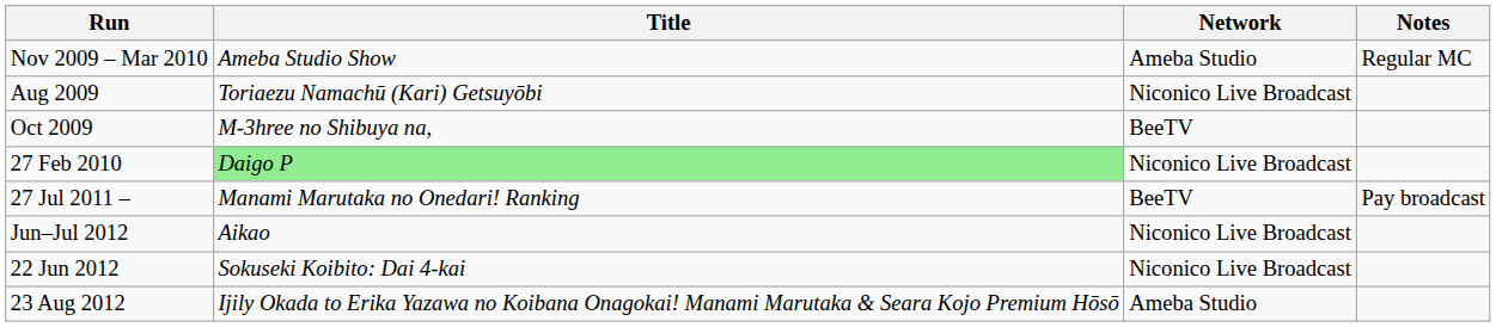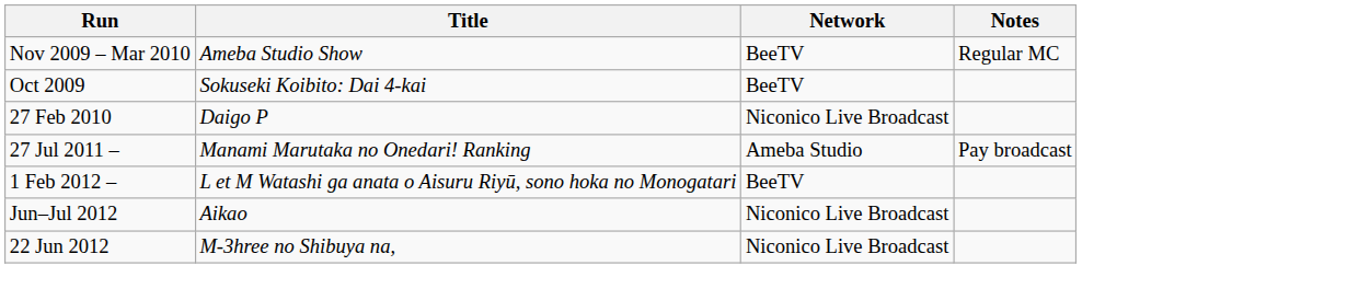 <table class="wikitable">
 <tr>
 <th>Run</th>
 <th>Title</th>
 <th>Network</th>
 <th>Notes</th>
 </tr>
 <tr>
 <td>Nov 2009 – Mar 2010</td>
 <td><em>Ameba Studio Show</em></td>
-<td>Ameba Studio</td>
+<td>BeeTV</td>
 <td>Regular MC</td>
 </tr>
 <tr>
-<td>Aug 2009</td>
-<td><em>Toriaezu Namachū (Kari) Getsuyōbi</em></td>
-<td>Niconico Live Broadcast</td>
-<td></td>
-</tr>
-<tr>
 <td>Oct 2009</td>
-<td><em>M-3hree no Shibuya na,</em></td>
+<td><em>Sokuseki Koibito: Dai 4-kai</em></td>
 <td>BeeTV</td>
 <td></td>
 </tr>
 <tr>
 <td>27 Feb 2010</td>
-<td style="background: lightgreen;"><em>Daigo P</em></td>
+<td><em>Daigo P</em></td>
 <td>Niconico Live Broadcast</td>
 <td></td>
 </tr>
 <tr>
 <td>27 Jul 2011 –</td>
 <td><em>Manami Marutaka no Onedari! Ranking</em></td>
+<td>Ameba Studio</td>
+<td>Pay broadcast</td>
+</tr>
+<tr>
+<td>1 Feb 2012 –</td>
+<td><em>L et M Watashi ga anata o Aisuru Riyū, sono hoka no Monogatari</em></td>
 <td>BeeTV</td>
-<td>Pay broadcast</td>
+<td></td>
 </tr>
 <tr>
 <td>Jun–Jul 2012</td>
 <td><em>Aikao</em></td>
 <td>Niconico Live Broadcast</td>
 <td></td>
 </tr>
 <tr>
 <td>22 Jun 2012</td>
-<td><em>Sokuseki Koibito: Dai 4-kai</em></td>
+<td><em>M-3hree no Shibuya na,</em></td>
 <td>Niconico Live Broadcast</td>
 <td></td>
 </tr>
-<tr>
-<td>23 Aug 2012</td>
-<td><em>Ijily Okada to Erika Yazawa no Koibana Onagokai! Manami Marutaka & Seara Kojo Premium Hōsō</em></td>
-<td>Ameba Studio</td>
-<td></td>
-</tr>
 </table>
